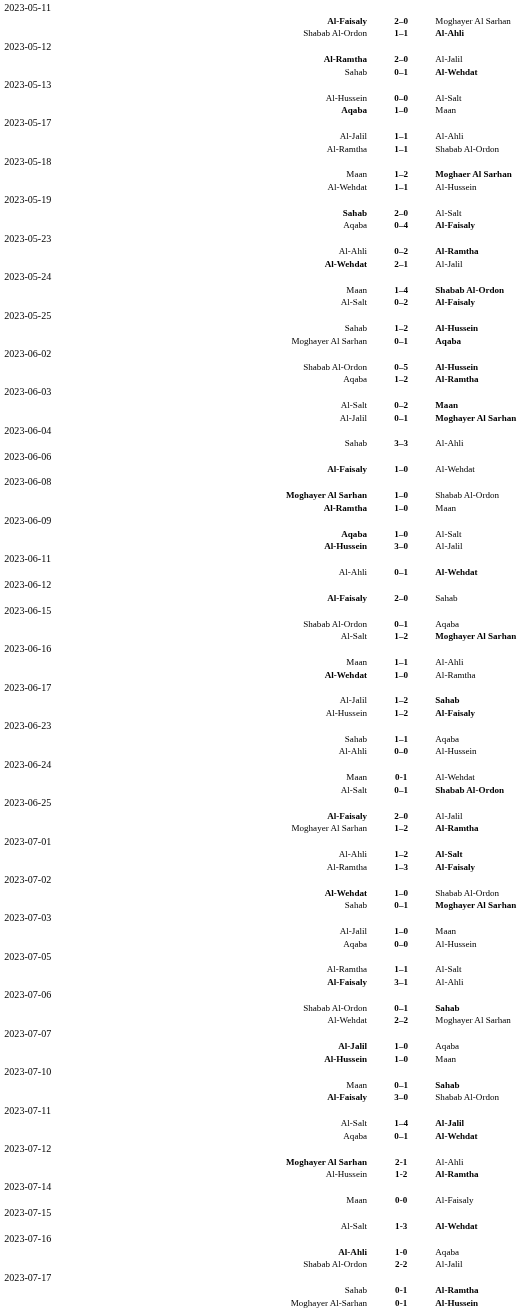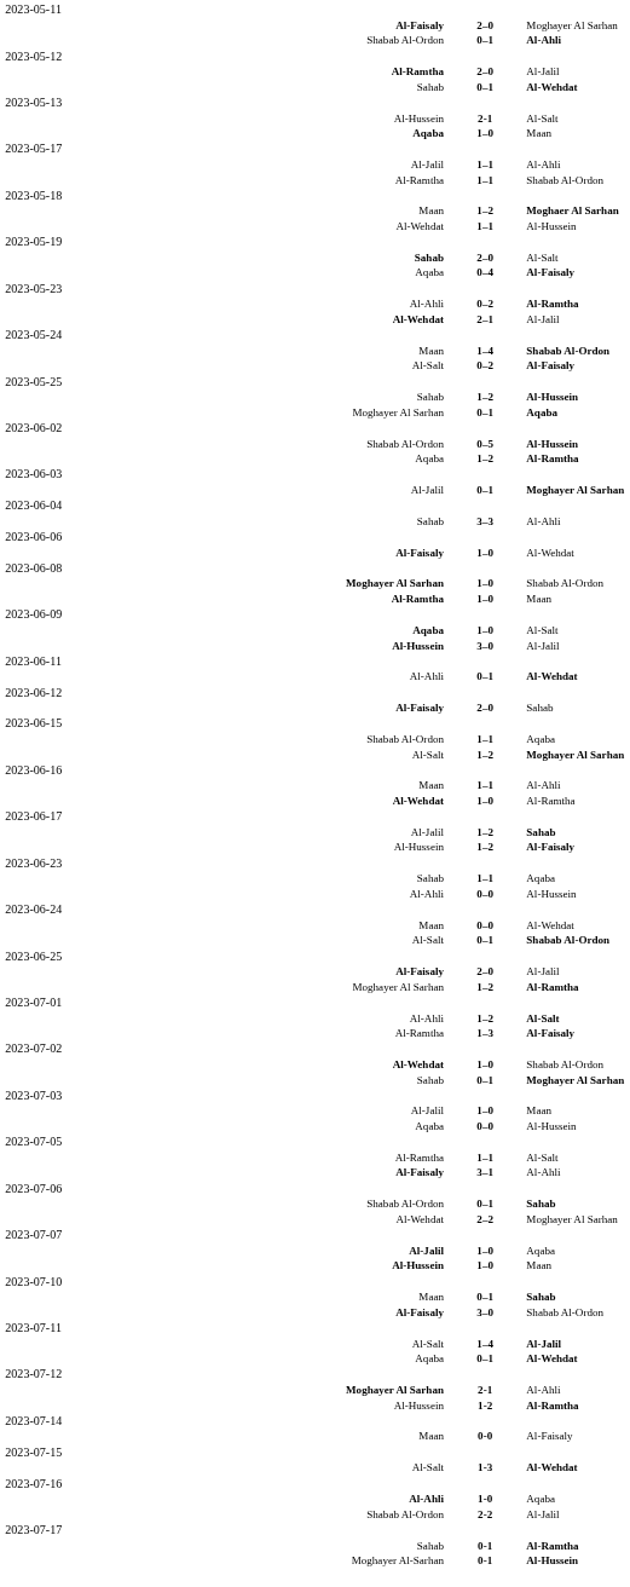 <table width="100%" cellspacing="1">
 <tr>
 <td>2023-05-11</td>
 </tr>
 <tr style="font-size:90%">
 <td align="right"><strong>Al-Faisaly</strong></td>
 <td align="center"><strong>2–0</strong></td>
 <td>Moghayer Al Sarhan</td>
 </tr>
 <tr style="font-size:90%">
 <td align="right">Shabab Al-Ordon</td>
-<td align="center"><strong>1–1</strong></td>
+<td align="center"><strong>0–1</strong></td>
 <td><strong>Al-Ahli</strong></td>
 </tr>
 <tr>
 <td>2023-05-12</td>
 </tr>
 <tr style="font-size:90%">
 <td align="right"><strong>Al-Ramtha</strong></td>
 <td align="center"><strong>2–0</strong></td>
 <td>Al-Jalil</td>
 </tr>
 <tr style="font-size:90%">
 <td align="right">Sahab</td>
 <td align="center"><strong>0–1</strong></td>
 <td><strong>Al-Wehdat</strong></td>
 </tr>
 <tr>
 <td>2023-05-13</td>
 </tr>
 <tr style="font-size:90%">
 <td align="right">Al-Hussein</td>
-<td align="center"><strong>0–0</strong></td>
+<td align="center"><strong>2-1</strong></td>
 <td>Al-Salt</td>
 </tr>
 <tr style="font-size:90%">
 <td align="right"><strong>Aqaba</strong></td>
 <td align="center"><strong>1–0</strong></td>
 <td>Maan</td>
 </tr>
 <tr>
 <td>2023-05-17</td>
 </tr>
 <tr style="font-size:90%">
 <td align="right">Al-Jalil</td>
 <td align="center"><strong>1–1</strong></td>
 <td>Al-Ahli</td>
 </tr>
 <tr style="font-size:90%">
 <td align="right">Al-Ramtha</td>
 <td align="center"><strong>1–1</strong></td>
 <td>Shabab Al-Ordon</td>
 </tr>
 <tr>
 <td>2023-05-18</td>
 </tr>
 <tr style="font-size:90%">
 <td align="right">Maan</td>
 <td align="center"><strong>1–2</strong></td>
 <td><strong>Moghaer Al Sarhan</strong></td>
 </tr>
 <tr style="font-size:90%">
 <td align="right">Al-Wehdat</td>
 <td align="center"><strong>1–1</strong></td>
 <td>Al-Hussein</td>
 </tr>
 <tr>
 <td>2023-05-19</td>
 </tr>
 <tr style="font-size:90%">
 <td align="right"><strong>Sahab</strong></td>
 <td align="center"><strong>2–0</strong></td>
 <td>Al-Salt</td>
 </tr>
 <tr style="font-size:90%">
 <td align="right">Aqaba</td>
 <td align="center"><strong>0–4</strong></td>
 <td><strong>Al-Faisaly</strong></td>
 </tr>
 <tr>
 <td>2023-05-23</td>
 </tr>
 <tr style="font-size:90%">
 <td align="right">Al-Ahli</td>
 <td align="center"><strong>0–2</strong></td>
 <td><strong>Al-Ramtha</strong></td>
 </tr>
 <tr style="font-size:90%">
 <td align="right"><strong>Al-Wehdat</strong></td>
 <td align="center"><strong>2–1</strong></td>
 <td>Al-Jalil</td>
 </tr>
 <tr>
 <td>2023-05-24</td>
 </tr>
 <tr style="font-size:90%">
 <td align="right">Maan</td>
 <td align="center"><strong>1–4</strong></td>
 <td><strong>Shabab Al-Ordon</strong></td>
 </tr>
 <tr style="font-size:90%">
 <td align="right">Al-Salt</td>
 <td align="center"><strong>0–2</strong></td>
 <td><strong>Al-Faisaly</strong></td>
 </tr>
 <tr>
 <td>2023-05-25</td>
 </tr>
 <tr style="font-size:90%">
 <td align="right">Sahab</td>
 <td align="center"><strong>1–2</strong></td>
 <td><strong>Al-Hussein</strong></td>
 </tr>
 <tr style="font-size:90%">
 <td align="right">Moghayer Al Sarhan</td>
 <td align="center"><strong>0–1</strong></td>
 <td><strong>Aqaba</strong></td>
 </tr>
 <tr>
 <td>2023-06-02</td>
 </tr>
 <tr style="font-size:90%">
 <td align="right">Shabab Al-Ordon</td>
 <td align="center"><strong>0–5</strong></td>
 <td><strong>Al-Hussein</strong></td>
 </tr>
 <tr style="font-size:90%">
 <td align="right">Aqaba</td>
 <td align="center"><strong>1–2</strong></td>
 <td><strong>Al-Ramtha</strong></td>
 </tr>
 <tr>
 <td>2023-06-03</td>
 </tr>
 <tr style="font-size:90%">
-<td align="right">Al-Salt</td>
-<td align="center"><strong>0–2</strong></td>
-<td><strong>Maan</strong></td>
-</tr>
-<tr style="font-size:90%">
 <td align="right">Al-Jalil</td>
 <td align="center"><strong>0–1</strong></td>
 <td><strong>Moghayer Al Sarhan</strong></td>
 </tr>
 <tr>
 <td>2023-06-04</td>
 </tr>
 <tr style="font-size:90%">
 <td align="right">Sahab</td>
 <td align="center"><strong>3–3</strong></td>
 <td>Al-Ahli</td>
 </tr>
 <tr>
 <td>2023-06-06</td>
 </tr>
 <tr style="font-size:90%">
 <td align="right"><strong>Al-Faisaly</strong></td>
 <td align="center"><strong>1–0</strong></td>
 <td>Al-Wehdat</td>
 </tr>
 <tr>
 <td>2023-06-08</td>
 </tr>
 <tr style="font-size:90%">
 <td align="right"><strong>Moghayer Al Sarhan</strong></td>
 <td align="center"><strong>1–0</strong></td>
 <td>Shabab Al-Ordon</td>
 </tr>
 <tr style="font-size:90%">
 <td align="right"><strong>Al-Ramtha</strong></td>
 <td align="center"><strong>1–0</strong></td>
 <td>Maan</td>
 </tr>
 <tr>
 <td>2023-06-09</td>
 </tr>
 <tr style="font-size:90%">
 <td align="right"><strong>Aqaba</strong></td>
 <td align="center"><strong>1–0</strong></td>
 <td>Al-Salt</td>
 </tr>
 <tr style="font-size:90%">
 <td align="right"><strong>Al-Hussein</strong></td>
 <td align="center"><strong>3–0</strong></td>
 <td>Al-Jalil</td>
 </tr>
 <tr>
 <td>2023-06-11</td>
 </tr>
 <tr style="font-size:90%">
 <td align="right">Al-Ahli</td>
 <td align="center"><strong>0–1</strong></td>
 <td><strong>Al-Wehdat</strong></td>
 </tr>
 <tr>
 <td>2023-06-12</td>
 </tr>
 <tr style="font-size:90%">
 <td align="right"><strong>Al-Faisaly</strong></td>
 <td align="center"><strong>2–0</strong></td>
 <td>Sahab</td>
 </tr>
 <tr>
 <td>2023-06-15</td>
 </tr>
 <tr style="font-size:90%">
 <td align="right">Shabab Al-Ordon</td>
-<td align="center"><strong>0–1</strong></td>
+<td align="center"><strong>1–1</strong></td>
 <td>Aqaba</td>
 </tr>
 <tr style="font-size:90%">
 <td align="right">Al-Salt</td>
 <td align="center"><strong>1–2</strong></td>
 <td><strong>Moghayer Al Sarhan</strong></td>
 </tr>
 <tr>
 <td>2023-06-16</td>
 </tr>
 <tr style="font-size:90%">
 <td align="right">Maan</td>
 <td align="center"><strong>1–1</strong></td>
 <td>Al-Ahli</td>
 </tr>
 <tr style="font-size:90%">
 <td align="right"><strong>Al-Wehdat</strong></td>
 <td align="center"><strong>1–0</strong></td>
 <td>Al-Ramtha</td>
 </tr>
 <tr>
 <td>2023-06-17</td>
 </tr>
 <tr style="font-size:90%">
 <td align="right">Al-Jalil</td>
 <td align="center"><strong>1–2</strong></td>
 <td><strong>Sahab</strong></td>
 </tr>
 <tr style="font-size:90%">
 <td align="right">Al-Hussein</td>
 <td align="center"><strong>1–2</strong></td>
 <td><strong>Al-Faisaly</strong></td>
 </tr>
 <tr>
 <td>2023-06-23</td>
 </tr>
 <tr style="font-size:90%">
 <td align="right">Sahab</td>
 <td align="center"><strong>1–1</strong></td>
 <td>Aqaba</td>
 </tr>
 <tr style="font-size:90%">
 <td align="right">Al-Ahli</td>
 <td align="center"><strong>0–0</strong></td>
 <td>Al-Hussein</td>
 </tr>
 <tr>
 <td>2023-06-24</td>
 </tr>
 <tr style="font-size:90%">
 <td align="right">Maan</td>
-<td align="center"><strong>0-1</strong></td>
+<td align="center"><strong>0–0</strong></td>
 <td>Al-Wehdat</td>
 </tr>
 <tr style="font-size:90%">
 <td align="right">Al-Salt</td>
 <td align="center"><strong>0–1</strong></td>
 <td><strong>Shabab Al-Ordon</strong></td>
 </tr>
 <tr>
 <td>2023-06-25</td>
 </tr>
 <tr style="font-size:90%">
 <td align="right"><strong>Al-Faisaly</strong></td>
 <td align="center"><strong>2–0</strong></td>
 <td>Al-Jalil</td>
 </tr>
 <tr style="font-size:90%">
 <td align="right">Moghayer Al Sarhan</td>
 <td align="center"><strong>1–2</strong></td>
 <td><strong>Al-Ramtha</strong></td>
 </tr>
 <tr>
 <td>2023-07-01</td>
 </tr>
 <tr style="font-size:90%">
 <td align="right">Al-Ahli</td>
 <td align="center"><strong>1–2</strong></td>
 <td><strong>Al-Salt</strong></td>
 </tr>
 <tr style="font-size:90%">
 <td align="right">Al-Ramtha</td>
 <td align="center"><strong>1–3</strong></td>
 <td><strong>Al-Faisaly</strong></td>
 </tr>
 <tr>
 <td>2023-07-02</td>
 </tr>
 <tr style="font-size:90%">
 <td align="right"><strong>Al-Wehdat</strong></td>
 <td align="center"><strong>1–0</strong></td>
 <td>Shabab Al-Ordon</td>
 </tr>
 <tr style="font-size:90%">
 <td align="right">Sahab</td>
 <td align="center"><strong>0–1</strong></td>
 <td><strong>Moghayer Al Sarhan</strong></td>
 </tr>
 <tr>
 <td>2023-07-03</td>
 </tr>
 <tr style="font-size:90%">
 <td align="right">Al-Jalil</td>
 <td align="center"><strong>1–0</strong></td>
 <td>Maan</td>
 </tr>
 <tr style="font-size:90%">
 <td align="right">Aqaba</td>
 <td align="center"><strong>0–0</strong></td>
 <td>Al-Hussein</td>
 </tr>
 <tr>
 <td>2023-07-05</td>
 </tr>
 <tr style="font-size:90%">
 <td align="right">Al-Ramtha</td>
 <td align="center"><strong>1–1</strong></td>
 <td>Al-Salt</td>
 </tr>
 <tr style="font-size:90%">
 <td align="right"><strong>Al-Faisaly</strong></td>
 <td align="center"><strong>3–1</strong></td>
 <td>Al-Ahli</td>
 </tr>
 <tr>
 <td>2023-07-06</td>
 </tr>
 <tr style="font-size:90%">
 <td align="right">Shabab Al-Ordon</td>
 <td align="center"><strong>0–1</strong></td>
 <td><strong>Sahab</strong></td>
 </tr>
 <tr style="font-size:90%">
 <td align="right">Al-Wehdat</td>
 <td align="center"><strong>2–2</strong></td>
 <td>Moghayer Al Sarhan</td>
 </tr>
 <tr>
 <td>2023-07-07</td>
 </tr>
 <tr style="font-size:90%">
 <td align="right"><strong>Al-Jalil</strong></td>
 <td align="center"><strong>1–0</strong></td>
 <td>Aqaba</td>
 </tr>
 <tr style="font-size:90%">
 <td align="right"><strong>Al-Hussein</strong></td>
 <td align="center"><strong>1–0</strong></td>
 <td>Maan</td>
 </tr>
 <tr>
 <td>2023-07-10</td>
 </tr>
 <tr style="font-size:90%">
 <td align="right">Maan</td>
 <td align="center"><strong>0–1</strong></td>
 <td><strong>Sahab</strong></td>
 </tr>
 <tr style="font-size:90%">
 <td align="right"><strong>Al-Faisaly</strong></td>
 <td align="center"><strong>3–0</strong></td>
 <td>Shabab Al-Ordon</td>
 </tr>
 <tr>
 <td>2023-07-11</td>
 </tr>
 <tr style="font-size:90%">
 <td align="right">Al-Salt</td>
 <td align="center"><strong>1–4</strong></td>
 <td><strong>Al-Jalil</strong></td>
 </tr>
 <tr style="font-size:90%">
 <td align="right">Aqaba</td>
 <td align="center"><strong>0–1</strong></td>
 <td><strong>Al-Wehdat</strong></td>
 </tr>
 <tr>
 <td>2023-07-12</td>
 </tr>
 <tr style="font-size:90%">
 <td align="right"><strong>Moghayer Al Sarhan</strong></td>
 <td align="center"><strong>2-1</strong></td>
 <td>Al-Ahli</td>
 </tr>
 <tr style="font-size:90%">
 <td align="right">Al-Hussein</td>
 <td align="center"><strong>1-2</strong></td>
 <td><strong>Al-Ramtha</strong></td>
 </tr>
 <tr>
 <td>2023-07-14</td>
 </tr>
 <tr style="font-size:90%">
 <td align="right">Maan</td>
 <td align="center"><strong>0-0</strong></td>
 <td>Al-Faisaly</td>
 </tr>
 <tr>
 <td>2023-07-15</td>
 </tr>
 <tr style="font-size:90%">
 <td align="right">Al-Salt</td>
 <td align="center"><strong>1-3</strong></td>
 <td><strong>Al-Wehdat</strong></td>
 </tr>
 <tr>
 <td>2023-07-16</td>
 </tr>
 <tr style="font-size:90%">
 <td align="right"><strong>Al-Ahli</strong></td>
 <td align="center"><strong>1-0</strong></td>
 <td>Aqaba</td>
 </tr>
 <tr style="font-size:90%">
 <td align="right">Shabab Al-Ordon</td>
 <td align="center"><strong>2-2</strong></td>
 <td>Al-Jalil</td>
 </tr>
 <tr>
 <td>2023-07-17</td>
 </tr>
 <tr style="font-size:90%">
 <td align="right">Sahab</td>
 <td align="center"><strong>0-1</strong></td>
 <td><strong>Al-Ramtha</strong></td>
 </tr>
 <tr style="font-size:90%">
 <td align="right">Moghayer Al-Sarhan</td>
 <td align="center"><strong>0-1</strong></td>
 <td><strong>Al-Hussein</strong></td>
 </tr>
 <tr>
 </tr>
 </table>
